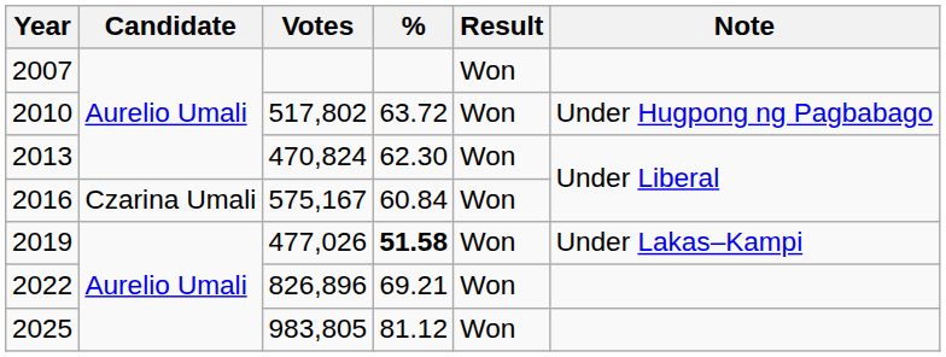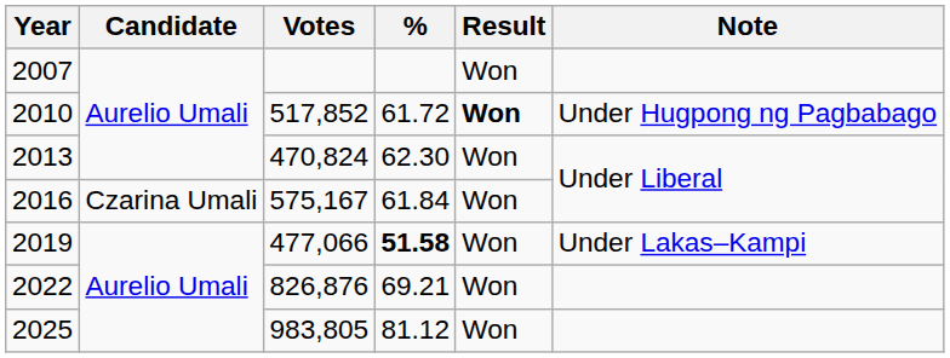 <table class="wikitable">
 <tr>
 <th>Year</th>
 <th>Candidate</th>
 <th>Votes</th>
 <th>%</th>
 <th>Result</th>
 <th>Note</th>
 </tr>
 <tr>
 <td>2007</td>
 <td rowspan="3"><a href='#'>Aurelio Umali</a></td>
 <td></td>
 <td></td>
 <td>Won</td>
 <td></td>
 </tr>
 <tr>
 <td>2010</td>
-<td>517,802</td>
-<td>63.72</td>
-<td>Won</td>
+<td>517,852</td>
+<td>61.72</td>
+<td><strong>Won</strong></td>
 <td>Under <a href='#'>Hugpong ng Pagbabago</a></td>
 </tr>
 <tr>
 <td>2013</td>
 <td>470,824</td>
 <td>62.30</td>
 <td>Won</td>
 <td rowspan="2">Under <a href='#'>Liberal</a></td>
 </tr>
 <tr>
 <td>2016</td>
 <td>Czarina Umali</td>
 <td>575,167</td>
-<td>60.84</td>
+<td>61.84</td>
 <td>Won</td>
 </tr>
 <tr>
 <td>2019</td>
 <td rowspan="3"><a href='#'>Aurelio Umali</a></td>
-<td>477,026</td>
+<td>477,066</td>
 <td><strong>51.58</strong></td>
 <td>Won</td>
 <td>Under <a href='#'>Lakas–Kampi</a></td>
 </tr>
 <tr>
 <td>2022</td>
-<td>826,896</td>
+<td>826,876</td>
 <td>69.21</td>
 <td>Won</td>
 <td></td>
 </tr>
 <tr>
 <td>2025</td>
 <td>983,805</td>
 <td>81.12</td>
 <td>Won</td>
 <td></td>
 </tr>
 </table>
